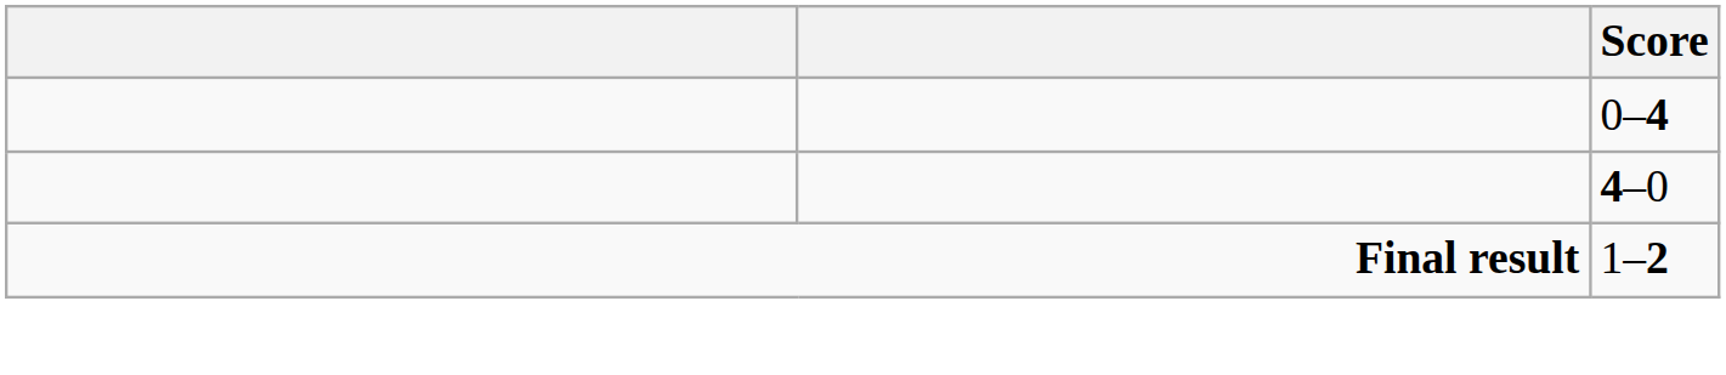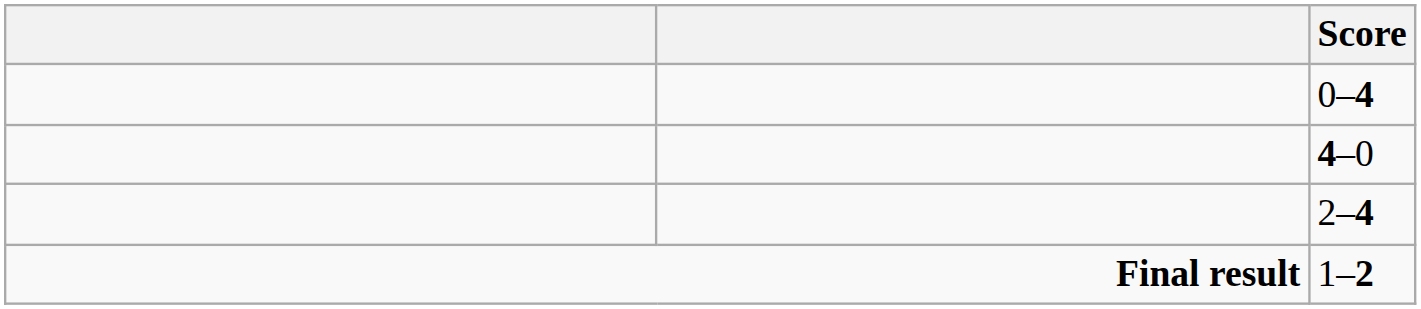 <table class="wikitable">
 <tr>
 <th width=270></th>
 <th width=270></th>
 <th>Score</th>
 </tr>
 <tr>
 <td></td>
 <td></td>
 <td>0–<strong>4</strong></td>
 </tr>
 <tr>
 <td></td>
 <td></td>
 <td><strong>4</strong>–0</td>
 </tr>
 <tr>
+<td></td>
+<td></td>
+<td>2–<strong>4</strong></td>
+</tr>
+<tr>
 <td colspan="2" align="right"><strong>Final result</strong></td>
 <td>1–<strong>2</strong></td>
 </tr>
 </table>
